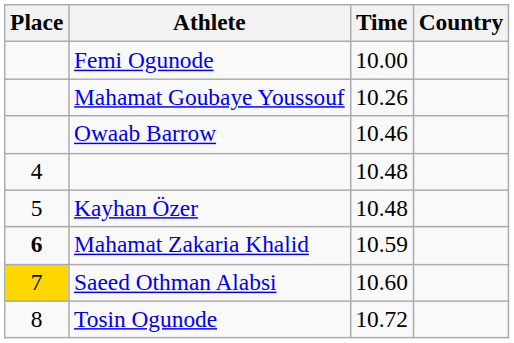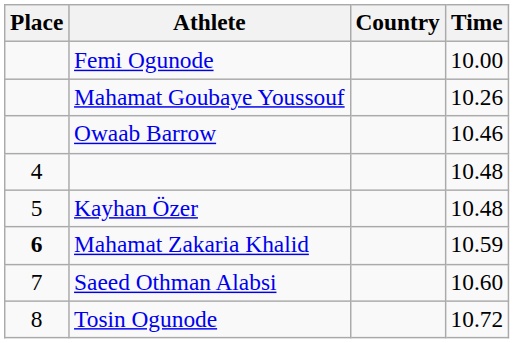 <table class="wikitable">
 <tr>
 <th>Place</th>
 <th>Athlete</th>
+<th>Country</th>
 <th>Time</th>
-<th>Country</th>
 </tr>
 <tr>
 <td align=center></td>
 <td><a href='#'>Femi Ogunode</a></td>
+<td></td>
 <td>10.00</td>
-<td></td>
 </tr>
 <tr>
 <td align=center></td>
 <td><a href='#'>Mahamat Goubaye Youssouf</a></td>
+<td></td>
 <td>10.26</td>
-<td></td>
 </tr>
 <tr>
 <td align=center></td>
 <td><a href='#'>Owaab Barrow</a></td>
+<td></td>
 <td>10.46</td>
-<td></td>
 </tr>
 <tr>
 <td align=center>4</td>
 <td></td>
+<td></td>
 <td>10.48</td>
-<td></td>
 </tr>
 <tr>
 <td align=center>5</td>
 <td><a href='#'>Kayhan Özer</a></td>
+<td></td>
 <td>10.48</td>
-<td></td>
 </tr>
 <tr>
 <td align=center><strong>6</strong></td>
 <td><a href='#'>Mahamat Zakaria Khalid</a></td>
+<td></td>
 <td>10.59</td>
-<td></td>
 </tr>
 <tr>
-<td align=center style="background: gold;">7</td>
+<td align=center>7</td>
 <td><a href='#'>Saeed Othman Alabsi</a></td>
+<td></td>
 <td>10.60</td>
-<td></td>
 </tr>
 <tr>
 <td align=center>8</td>
 <td><a href='#'>Tosin Ogunode</a></td>
+<td></td>
 <td>10.72</td>
-<td></td>
 </tr>
 </table>
